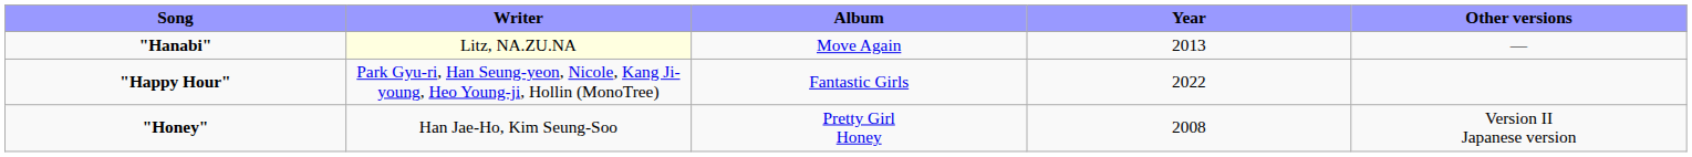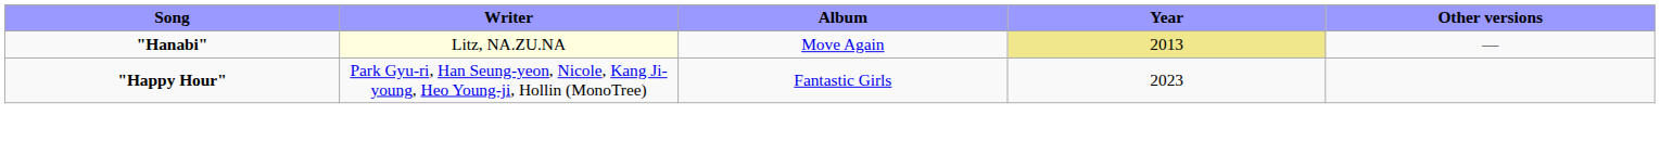 <table class="wikitable" style="margin:0.5em auto; clear:both; text-align:center; width:100%">
 <tr>
 <th width="500" style="background: #99F;">Song</th>
 <th width="500" style="background: #99F;">Writer</th>
 <th width="500" style="background: #99F;">Album</th>
 <th width="500" style="background: #99F;">Year</th>
 <th width="500" style="background: #99F;">Other versions</th>
 </tr>
 <tr>
 <td><strong>"Hanabi"</strong></td>
 <td style="background: lightyellow;">Litz, NA.ZU.NA</td>
 <td><a href='#'>Move Again</a></td>
-<td>2013</td>
+<td style="background: khaki;">2013</td>
 <td rowspan="1">—</td>
 </tr>
 <tr>
 <td><strong>"Happy Hour"</strong></td>
 <td><a href='#'>Park Gyu-ri</a>, <a href='#'>Han Seung-yeon</a>, <a href='#'>Nicole</a>, <a href='#'>Kang Ji-young</a>, <a href='#'>Heo Young-ji</a>, Hollin (MonoTree)</td>
 <td><a href='#'>Fantastic Girls</a></td>
-<td>2022</td>
-</tr>
-<tr>
-<td><strong>"Honey"</strong></td>
-<td>Han Jae-Ho, Kim Seung-Soo</td>
-<td><a href='#'>Pretty Girl</a><br><a href='#'>Honey</a></td>
-<td>2008</td>
-<td>Version II<br>Japanese version</td>
+<td>2023</td>
 </tr>
 </table>
